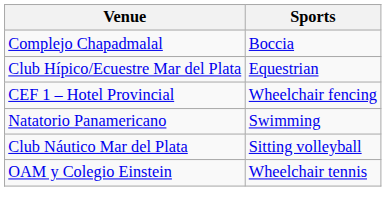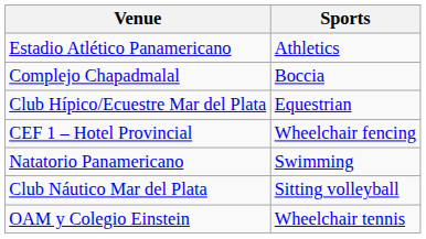 <table class="wikitable sortable">
 <tr>
 <th>Venue</th>
 <th>Sports</th>
+</tr>
+<tr>
+<td><a href='#'>Estadio Atlético Panamericano</a></td>
+<td><a href='#'>Athletics</a></td>
 </tr>
 <tr>
 <td><a href='#'>Complejo Chapadmalal</a></td>
 <td><a href='#'>Boccia</a></td>
 </tr>
 <tr>
 <td><a href='#'>Club Hípico/Ecuestre Mar del Plata</a></td>
 <td><a href='#'>Equestrian</a></td>
 </tr>
 <tr>
 <td><a href='#'>CEF 1 – Hotel Provincial</a></td>
 <td><a href='#'>Wheelchair fencing</a></td>
 </tr>
 <tr>
 <td><a href='#'>Natatorio Panamericano</a></td>
 <td><a href='#'>Swimming</a></td>
 </tr>
 <tr>
 <td><a href='#'>Club Náutico Mar del Plata</a></td>
 <td><a href='#'>Sitting volleyball</a></td>
 </tr>
 <tr>
 <td><a href='#'>OAM y Colegio Einstein</a></td>
 <td><a href='#'>Wheelchair tennis</a></td>
 </tr>
 </table>
